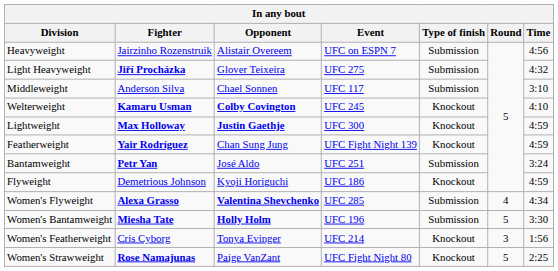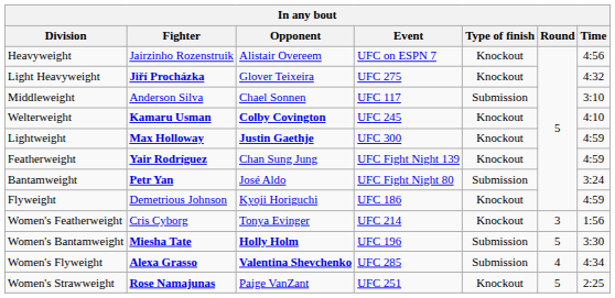 <table class=wikitable style="font-size:75%;">
 <tr>
 <th colspan=7>In any bout</th>
 </tr>
 <tr>
 <th>Division</th>
 <th>Fighter</th>
 <th>Opponent</th>
 <th>Event</th>
 <th>Type of finish</th>
 <th>Round</th>
 <th>Time</th>
 </tr>
 <tr>
 <td>Heavyweight</td>
 <td> <a href='#'>Jairzinho Rozenstruik</a></td>
 <td><a href='#'>Alistair Overeem</a></td>
 <td><a href='#'>UFC on ESPN 7</a></td>
-<td align=center>Submission</td>
+<td align=center>Knockout</td>
 <td rowspan=8 align=center>5</td>
 <td align=center>4:56</td>
 </tr>
 <tr>
 <td>Light Heavyweight</td>
 <td> <strong><a href='#'>Jiří Procházka</a></strong></td>
 <td><a href='#'>Glover Teixeira</a></td>
 <td><a href='#'>UFC 275</a></td>
-<td align=center>Submission</td>
+<td align=center>Knockout</td>
 <td align=center>4:32</td>
 </tr>
 <tr>
 <td>Middleweight</td>
 <td> <a href='#'>Anderson Silva</a></td>
 <td><a href='#'>Chael Sonnen</a></td>
 <td><a href='#'>UFC 117</a></td>
 <td align=center>Submission</td>
 <td align=center>3:10</td>
 </tr>
 <tr>
 <td>Welterweight</td>
 <td> <strong><a href='#'>Kamaru Usman</a></strong></td>
 <td><strong><a href='#'>Colby Covington</a></strong></td>
 <td><a href='#'>UFC 245</a></td>
 <td align=center>Knockout</td>
 <td align=center>4:10</td>
 </tr>
 <tr>
 <td>Lightweight</td>
 <td> <strong><a href='#'>Max Holloway</a></strong></td>
 <td><strong><a href='#'>Justin Gaethje</a></strong></td>
 <td><a href='#'>UFC 300</a></td>
 <td align=center>Knockout</td>
 <td align=center>4:59</td>
 </tr>
 <tr>
 <td>Featherweight</td>
 <td> <strong><a href='#'>Yair Rodríguez</a></strong></td>
 <td><a href='#'>Chan Sung Jung</a></td>
 <td><a href='#'>UFC Fight Night 139</a></td>
 <td align=center>Knockout</td>
 <td align=center>4:59</td>
 </tr>
 <tr>
 <td>Bantamweight</td>
 <td> <strong><a href='#'>Petr Yan</a></strong></td>
 <td><a href='#'>José Aldo</a></td>
-<td><a href='#'>UFC 251</a></td>
+<td><a href='#'>UFC Fight Night 80</a></td>
 <td align=center>Submission</td>
 <td align=center>3:24</td>
 </tr>
 <tr>
 <td>Flyweight</td>
 <td> <a href='#'>Demetrious Johnson</a></td>
 <td><a href='#'>Kyoji Horiguchi</a></td>
 <td><a href='#'>UFC 186</a></td>
 <td align=center>Knockout</td>
 <td align=center>4:59</td>
 </tr>
 <tr>
-<td>Women's Flyweight</td>
-<td><strong> <a href='#'>Alexa Grasso</a></strong></td>
-<td><strong><a href='#'>Valentina Shevchenko</a></strong></td>
-<td><a href='#'>UFC 285</a></td>
-<td align=center>Submission</td>
-<td align=center>4</td>
-<td align=center>4:34</td>
+<td>Women's Featherweight</td>
+<td> <a href='#'>Cris Cyborg</a></td>
+<td><a href='#'>Tonya Evinger</a></td>
+<td><a href='#'>UFC 214</a></td>
+<td align=center>Knockout</td>
+<td align=center>3</td>
+<td align=center>1:56</td>
 </tr>
 <tr>
 <td>Women's Bantamweight</td>
 <td> <strong><a href='#'>Miesha Tate</a></strong></td>
 <td><strong><a href='#'>Holly Holm</a></strong></td>
 <td><a href='#'>UFC 196</a></td>
 <td align=center>Submission</td>
 <td align=center>5</td>
 <td align=center>3:30</td>
 </tr>
 <tr>
-<td>Women's Featherweight</td>
-<td> <a href='#'>Cris Cyborg</a></td>
-<td><a href='#'>Tonya Evinger</a></td>
-<td><a href='#'>UFC 214</a></td>
-<td align=center>Knockout</td>
-<td align=center>3</td>
-<td align=center>1:56</td>
+<td>Women's Flyweight</td>
+<td><strong> <a href='#'>Alexa Grasso</a></strong></td>
+<td><strong><a href='#'>Valentina Shevchenko</a></strong></td>
+<td><a href='#'>UFC 285</a></td>
+<td align=center>Submission</td>
+<td align=center>4</td>
+<td align=center>4:34</td>
 </tr>
 <tr>
 <td>Women's Strawweight</td>
 <td> <strong><a href='#'>Rose Namajunas</a></strong></td>
 <td><a href='#'>Paige VanZant</a></td>
-<td><a href='#'>UFC Fight Night 80</a></td>
+<td><a href='#'>UFC 251</a></td>
 <td align=center>Knockout</td>
 <td align=center>5</td>
 <td align=center>2:25</td>
 </tr>
 </table>
